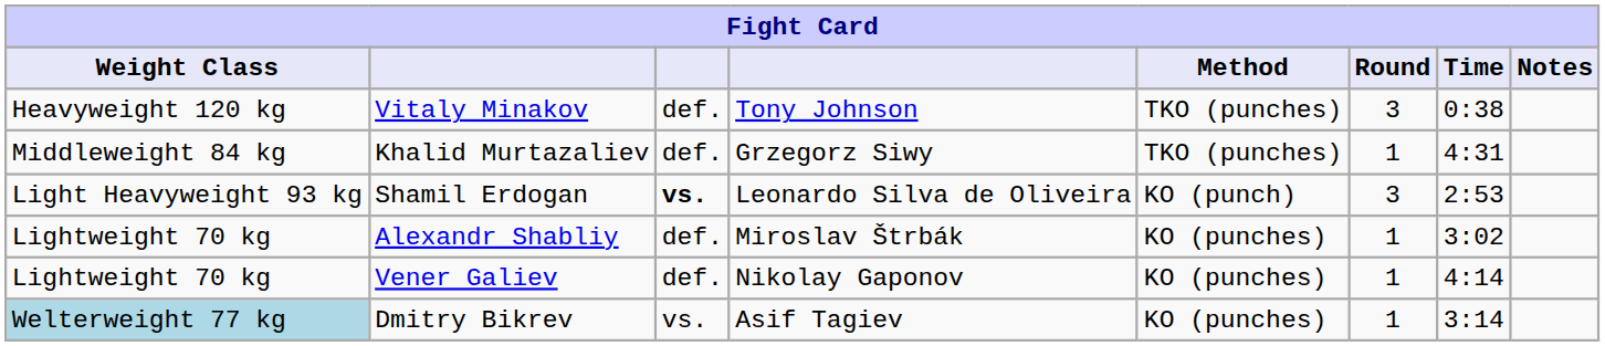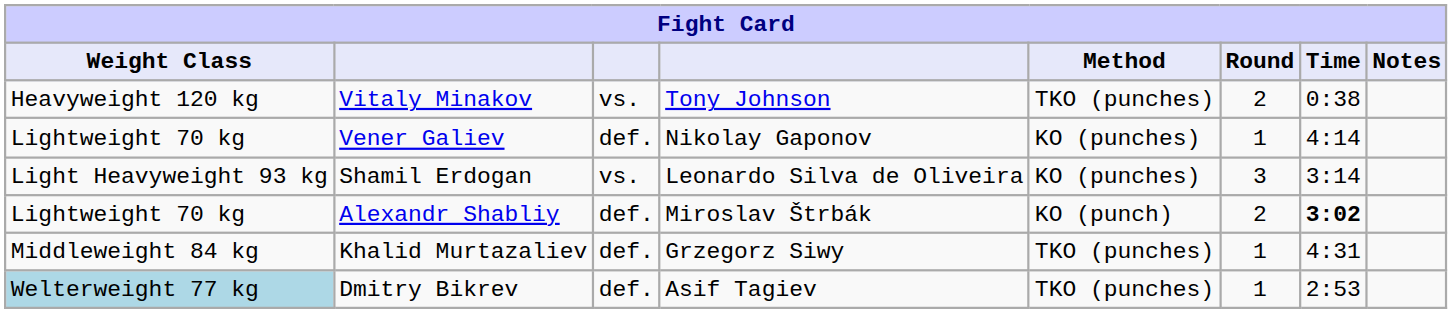 <table class="wikitable" style="font-size: 80%;">
 <tr>
 <th colspan="8" style="background-color: #ccf; color: #000080; text-align: center;"><strong>Fight Card</strong></th>
 </tr>
 <tr>
 <th colspan="1" style="background-color: #E6E8FA; color: #000000; text-align: center;">Weight Class</th>
 <th colspan="1" style="background-color: #E6E8FA; color: #000000; text-align: center;"></th>
 <th colspan="1" style="background-color: #E6E8FA; color: #000000; text-align: center;"></th>
 <th colspan="1" style="background-color: #E6E8FA; color: #000000; text-align: center;"></th>
 <th colspan="1" style="background-color: #E6E8FA; color: #000000; text-align: center;">Method</th>
 <th colspan="1" style="background-color: #E6E8FA; color: #000000; text-align: center;">Round</th>
 <th colspan="1" style="background-color: #E6E8FA; color: #000000; text-align: center;">Time</th>
 <th colspan="1" style="background-color: #E6E8FA; color: #000000; text-align: center;">Notes</th>
 </tr>
 <tr>
 <td>Heavyweight 120 kg</td>
 <td> <a href='#'>Vitaly Minakov</a></td>
-<td>def.</td>
+<td>vs.</td>
 <td> <a href='#'>Tony Johnson</a></td>
 <td>TKO (punches)</td>
+<td align=center>2</td>
+<td align=center>0:38</td>
+<td></td>
+</tr>
+<tr>
+<td>Lightweight 70 kg</td>
+<td> <a href='#'>Vener Galiev</a></td>
+<td>def.</td>
+<td> Nikolay Gaponov</td>
+<td>KO (punches)</td>
+<td align=center>1</td>
+<td align=center>4:14</td>
+<td></td>
+</tr>
+<tr>
+<td>Light Heavyweight 93 kg</td>
+<td> Shamil Erdogan</td>
+<td>vs.</td>
+<td> Leonardo Silva de Oliveira</td>
+<td>KO (punches)</td>
 <td align=center>3</td>
-<td align=center>0:38</td>
+<td align=center>3:14</td>
+<td></td>
+</tr>
+<tr>
+<td>Lightweight 70 kg</td>
+<td> <a href='#'>Alexandr Shabliy</a></td>
+<td>def.</td>
+<td> Miroslav Štrbák</td>
+<td>KO (punch)</td>
+<td align=center>2</td>
+<td align=center><strong>3:02</strong></td>
 <td></td>
 </tr>
 <tr>
 <td>Middleweight 84 kg</td>
 <td> Khalid Murtazaliev</td>
 <td>def.</td>
 <td> Grzegorz Siwy</td>
 <td>TKO (punches)</td>
 <td align=center>1</td>
 <td align=center>4:31</td>
 <td></td>
 </tr>
 <tr>
-<td>Light Heavyweight 93 kg</td>
-<td> Shamil Erdogan</td>
-<td><strong>vs.</strong></td>
-<td> Leonardo Silva de Oliveira</td>
-<td>KO (punch)</td>
-<td align=center>3</td>
+<td style="background: lightblue;">Welterweight 77 kg</td>
+<td> Dmitry Bikrev</td>
+<td>def.</td>
+<td> Asif Tagiev</td>
+<td>TKO (punches)</td>
+<td align=center>1</td>
 <td align=center>2:53</td>
 <td></td>
 </tr>
-<tr>
-<td>Lightweight 70 kg</td>
-<td> <a href='#'>Alexandr Shabliy</a></td>
-<td>def.</td>
-<td> Miroslav Štrbák</td>
-<td>KO (punches)</td>
-<td align=center>1</td>
-<td align=center>3:02</td>
-<td></td>
-</tr>
-<tr>
-<td>Lightweight 70 kg</td>
-<td> <a href='#'>Vener Galiev</a></td>
-<td>def.</td>
-<td> Nikolay Gaponov</td>
-<td>KO (punches)</td>
-<td align=center>1</td>
-<td align=center>4:14</td>
-<td></td>
-</tr>
-<tr>
-<td style="background: lightblue;">Welterweight 77 kg</td>
-<td> Dmitry Bikrev</td>
-<td>vs.</td>
-<td> Asif Tagiev</td>
-<td>KO (punches)</td>
-<td align=center>1</td>
-<td align=center>3:14</td>
-<td></td>
-</tr>
 </table>
